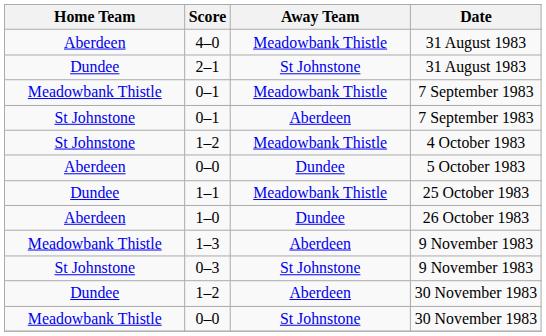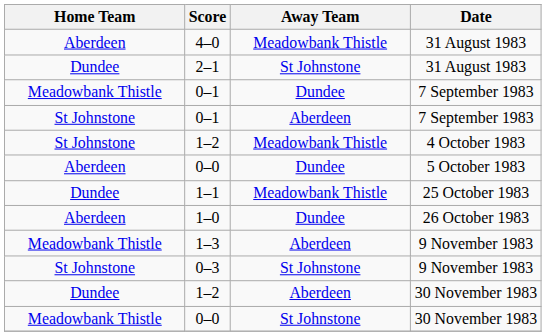 <table class="wikitable" style="text-align:center;">
 <tr>
 <th width=175>Home Team</th>
 <th width=20>Score</th>
 <th width=175>Away Team</th>
 <th width= 125>Date</th>
 </tr>
 <tr>
 <td><a href='#'>Aberdeen</a></td>
 <td>4–0</td>
 <td><a href='#'>Meadowbank Thistle</a></td>
 <td>31 August 1983</td>
 </tr>
 <tr>
 <td><a href='#'>Dundee</a></td>
 <td>2–1</td>
 <td><a href='#'>St Johnstone</a></td>
 <td>31 August 1983</td>
 </tr>
 <tr>
 <td><a href='#'>Meadowbank Thistle</a></td>
 <td>0–1</td>
-<td><a href='#'>Meadowbank Thistle</a></td>
+<td><a href='#'>Dundee</a></td>
 <td>7 September 1983</td>
 </tr>
 <tr>
 <td><a href='#'>St Johnstone</a></td>
 <td>0–1</td>
 <td><a href='#'>Aberdeen</a></td>
 <td>7 September 1983</td>
 </tr>
 <tr>
 <td><a href='#'>St Johnstone</a></td>
 <td>1–2</td>
 <td><a href='#'>Meadowbank Thistle</a></td>
 <td>4 October 1983</td>
 </tr>
 <tr>
 <td><a href='#'>Aberdeen</a></td>
 <td>0–0</td>
 <td><a href='#'>Dundee</a></td>
 <td>5 October 1983</td>
 </tr>
 <tr>
 <td><a href='#'>Dundee</a></td>
 <td>1–1</td>
 <td><a href='#'>Meadowbank Thistle</a></td>
 <td>25 October 1983</td>
 </tr>
 <tr>
 <td><a href='#'>Aberdeen</a></td>
 <td>1–0</td>
 <td><a href='#'>Dundee</a></td>
 <td>26 October 1983</td>
 </tr>
 <tr>
 <td><a href='#'>Meadowbank Thistle</a></td>
 <td>1–3</td>
 <td><a href='#'>Aberdeen</a></td>
 <td>9 November 1983</td>
 </tr>
 <tr>
 <td><a href='#'>St Johnstone</a></td>
 <td>0–3</td>
 <td><a href='#'>St Johnstone</a></td>
 <td>9 November 1983</td>
 </tr>
 <tr>
 <td><a href='#'>Dundee</a></td>
 <td>1–2</td>
 <td><a href='#'>Aberdeen</a></td>
 <td>30 November 1983</td>
 </tr>
 <tr>
 <td><a href='#'>Meadowbank Thistle</a></td>
 <td>0–0</td>
 <td><a href='#'>St Johnstone</a></td>
 <td>30 November 1983</td>
 </tr>
 <tr>
 </tr>
 </table>
